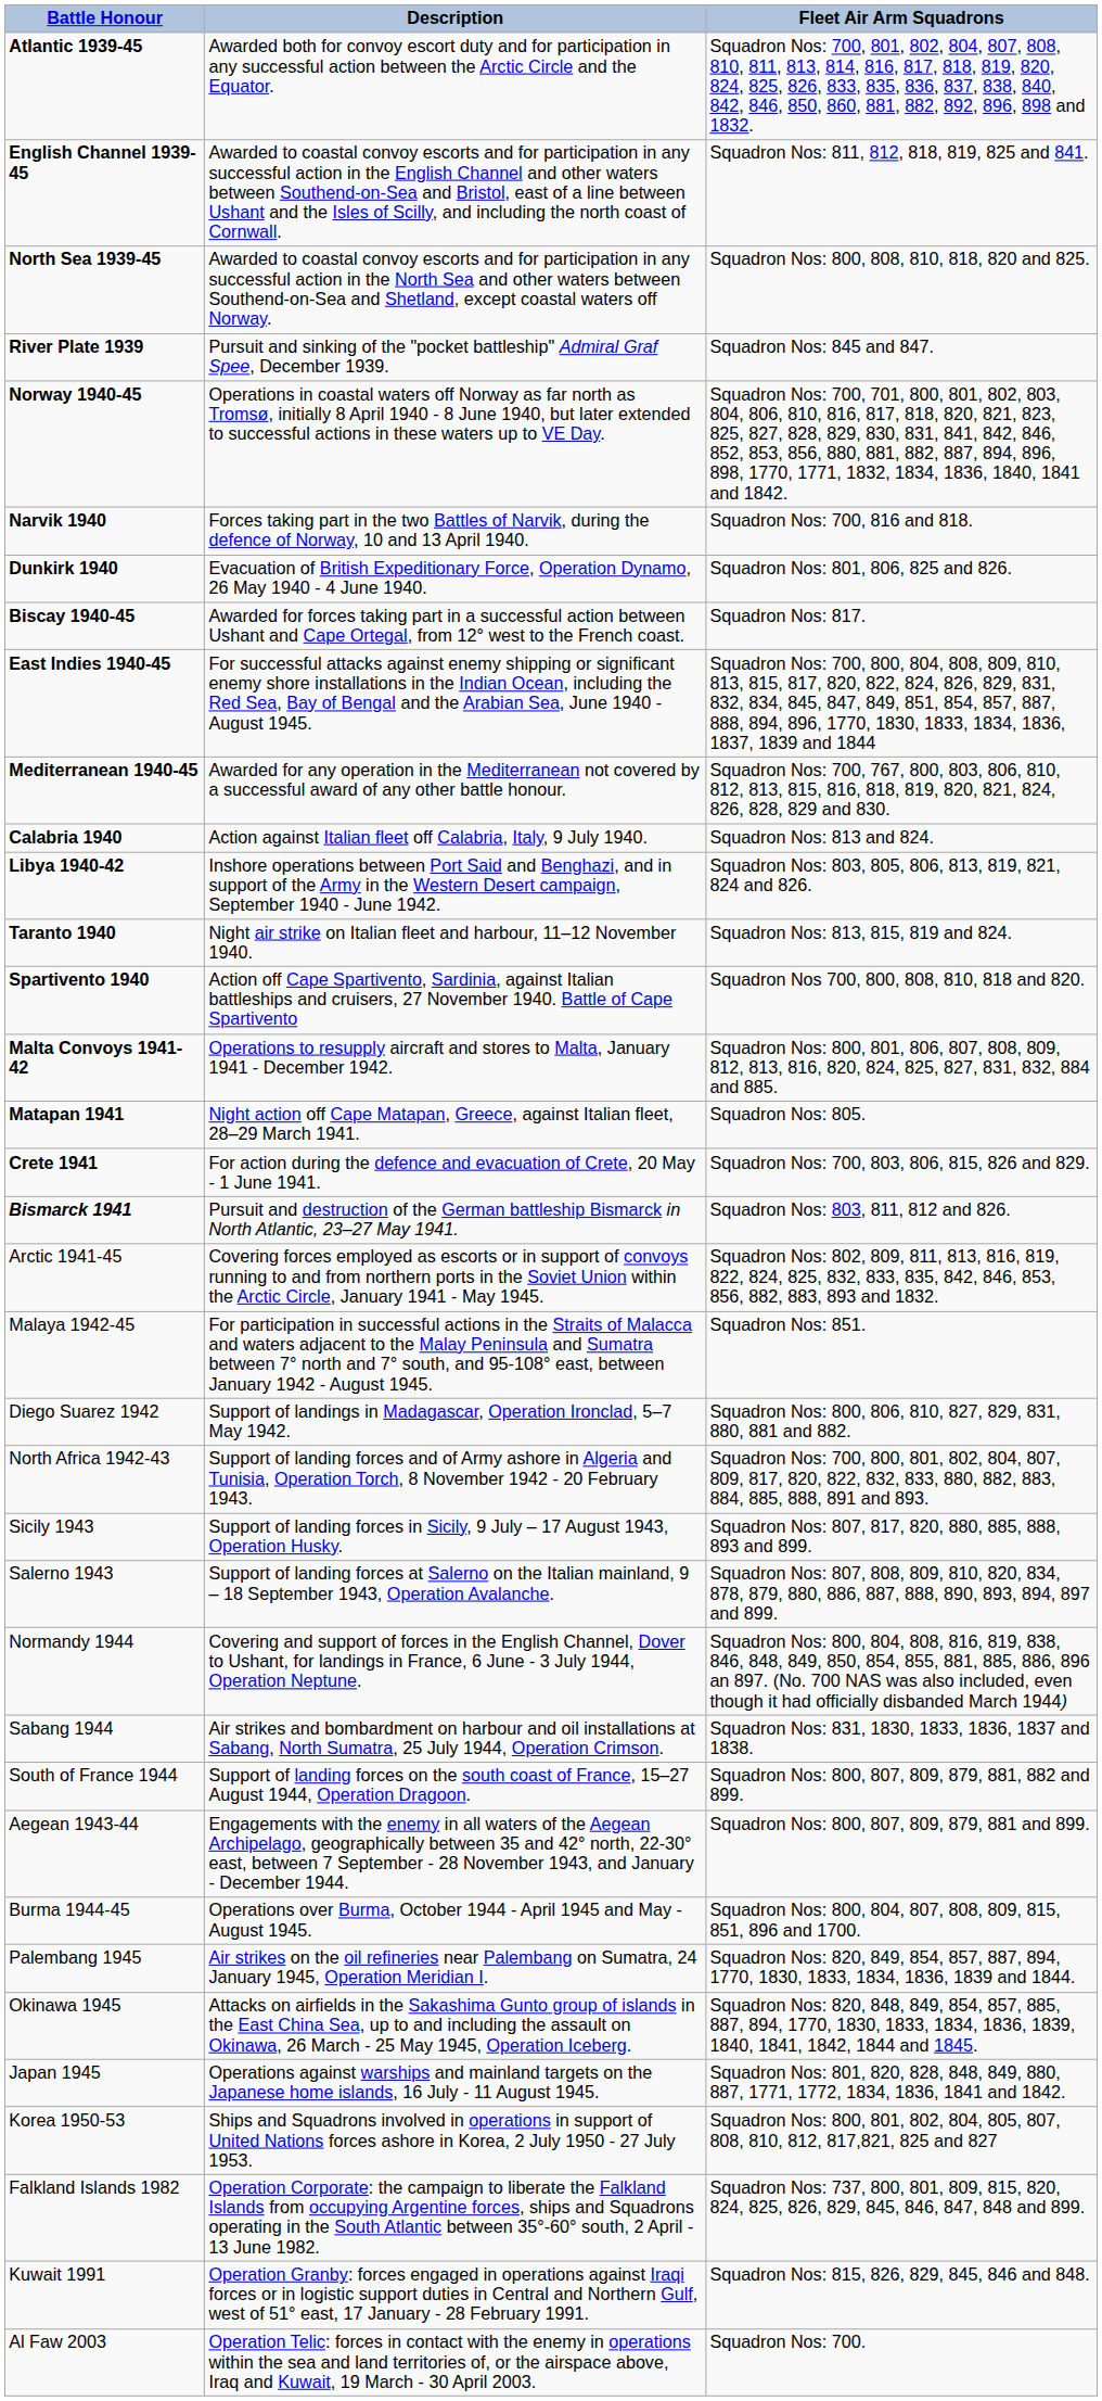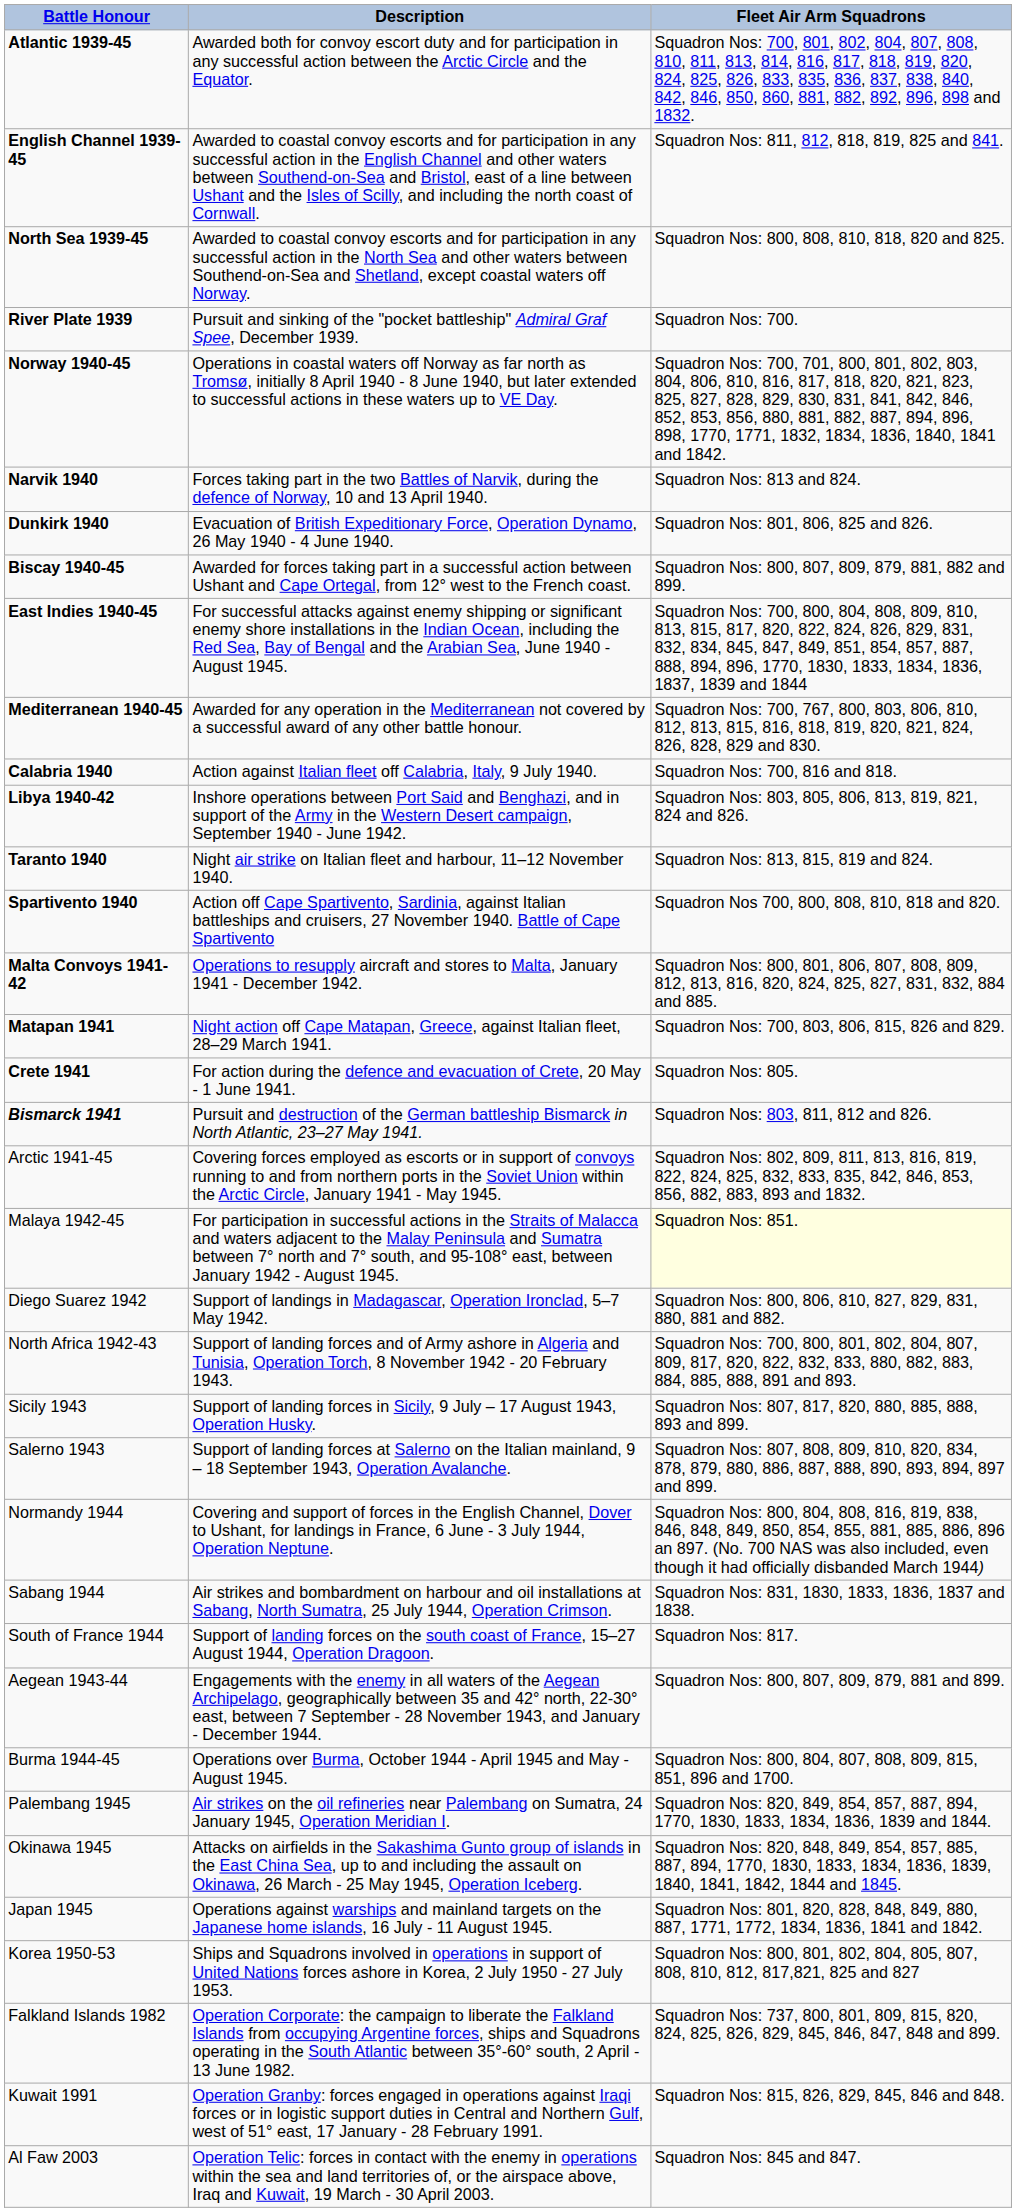 <table class="wikitable">
 <tr style="vertical-align: top;">
 <th scope="col" style="width: 175px; background:#B0C4DE;"><a href='#'>Battle Honour</a></th>
 <th scope="col" style="width: 450px; background:#B0C4DE;">Description</th>
 <th scope="col" style="width: 350px; background:#B0C4DE;">Fleet Air Arm Squadrons</th>
 </tr>
 <tr style="vertical-align: top;">
 <td><strong>Atlantic 1939-45</strong></td>
 <td>Awarded both for convoy escort duty and for participation in any successful action between the <a href='#'>Arctic Circle</a> and the <a href='#'>Equator</a>.</td>
 <td>Squadron Nos: <a href='#'>700</a>, <a href='#'>801</a>, <a href='#'>802</a>, <a href='#'>804</a>, <a href='#'>807</a>, <a href='#'>808</a>, <a href='#'>810</a>, <a href='#'>811</a>, <a href='#'>813</a>, <a href='#'>814</a>, <a href='#'>816</a>, <a href='#'>817</a>, <a href='#'>818</a>, <a href='#'>819</a>, <a href='#'>820</a>, <a href='#'>824</a>, <a href='#'>825</a>, <a href='#'>826</a>, <a href='#'>833</a>, <a href='#'>835</a>, <a href='#'>836</a>, <a href='#'>837</a>, <a href='#'>838</a>, <a href='#'>840</a>, <a href='#'>842</a>, <a href='#'>846</a>, <a href='#'>850</a>, <a href='#'>860</a>, <a href='#'>881</a>, <a href='#'>882</a>, <a href='#'>892</a>, <a href='#'>896</a>, <a href='#'>898</a> and <a href='#'>1832</a>.</td>
 </tr>
 <tr style="vertical-align: top;">
 <td><strong>English Channel 1939-45</strong></td>
 <td>Awarded to coastal convoy escorts and for participation in any successful action in the <a href='#'>English Channel</a> and other waters between <a href='#'>Southend-on-Sea</a> and <a href='#'>Bristol</a>, east of a line between <a href='#'>Ushant</a> and the <a href='#'>Isles of Scilly</a>, and including the north coast of <a href='#'>Cornwall</a>.</td>
 <td>Squadron Nos: 811, <a href='#'>812</a>, 818, 819, 825 and <a href='#'>841</a>.</td>
 </tr>
 <tr style="vertical-align: top;">
 <td><strong>North Sea 1939-45</strong></td>
 <td>Awarded to coastal convoy escorts and for participation in any successful action in the <a href='#'>North Sea</a> and other waters between Southend-on-Sea and <a href='#'>Shetland</a>, except coastal waters off <a href='#'>Norway</a>.</td>
 <td>Squadron Nos: 800, 808, 810, 818, 820 and 825.</td>
 </tr>
 <tr style="vertical-align: top;">
 <td><strong>River Plate 1939</strong></td>
 <td>Pursuit and sinking of the  "pocket battleship" <em><a href='#'>Admiral Graf Spee</a></em>, December 1939.</td>
-<td>Squadron Nos: 845 and 847.</td>
+<td>Squadron Nos: 700.</td>
 </tr>
 <tr style="vertical-align: top;">
 <td><strong>Norway 1940-45</strong></td>
 <td>Operations in coastal waters off Norway as far north as <a href='#'>Tromsø</a>, initially 8 April 1940 - 8 June 1940, but later extended to successful actions in these waters up to <a href='#'>VE Day</a>.</td>
 <td>Squadron Nos: 700, 701, 800, 801, 802, 803, 804, 806, 810, 816, 817, 818, 820, 821, 823, 825, 827, 828, 829, 830, 831, 841, 842, 846, 852, 853, 856, 880, 881, 882, 887, 894, 896, 898, 1770, 1771, 1832, 1834, 1836, 1840, 1841 and 1842.</td>
 </tr>
 <tr style="vertical-align: top;">
 <td><strong>Narvik 1940</strong></td>
 <td>Forces taking part in the two <a href='#'>Battles of Narvik</a>, during the <a href='#'>defence of Norway</a>, 10 and 13 April 1940.</td>
-<td>Squadron Nos: 700, 816 and 818.</td>
+<td>Squadron Nos: 813 and 824.</td>
 </tr>
 <tr style="vertical-align: top;">
 <td><strong>Dunkirk 1940</strong></td>
 <td>Evacuation of <a href='#'>British Expeditionary Force</a>, <a href='#'>Operation Dynamo</a>, 26 May 1940 - 4 June 1940.</td>
 <td>Squadron Nos: 801, 806, 825 and 826.</td>
 </tr>
 <tr style="vertical-align: top;">
 <td><strong>Biscay 1940-45</strong></td>
 <td>Awarded for forces taking part in a successful action between Ushant and <a href='#'>Cape Ortegal</a>, from 12° west to the French coast.</td>
-<td>Squadron Nos: 817.</td>
+<td>Squadron Nos: 800, 807, 809, 879, 881, 882 and 899.</td>
 </tr>
 <tr style="vertical-align: top;">
 <td><strong>East Indies 1940-45</strong></td>
 <td>For successful attacks against enemy shipping or significant enemy shore installations in the <a href='#'>Indian Ocean</a>, including the <a href='#'>Red Sea</a>, <a href='#'>Bay of Bengal</a> and the <a href='#'>Arabian Sea</a>, June 1940 - August 1945.</td>
 <td>Squadron Nos: 700, 800, 804, 808, 809, 810, 813, 815, 817, 820, 822, 824, 826, 829, 831, 832, 834, 845, 847, 849, 851, 854, 857, 887, 888, 894, 896, 1770, 1830, 1833, 1834, 1836, 1837, 1839 and 1844</td>
 </tr>
 <tr style="vertical-align: top;">
 <td><strong>Mediterranean 1940-45</strong></td>
 <td>Awarded for any operation in the <a href='#'>Mediterranean</a> not covered by a successful award of any other battle honour.</td>
 <td>Squadron Nos: 700, 767, 800, 803, 806, 810, 812, 813, 815, 816, 818, 819, 820, 821, 824, 826, 828, 829 and 830.</td>
 </tr>
 <tr style="vertical-align: top;">
 <td><strong>Calabria 1940</strong></td>
 <td>Action against <a href='#'>Italian fleet</a> off <a href='#'>Calabria</a>, <a href='#'>Italy</a>, 9 July 1940.</td>
-<td>Squadron Nos: 813 and 824.</td>
+<td>Squadron Nos: 700, 816 and 818.</td>
 </tr>
 <tr style="vertical-align: top;">
 <td><strong>Libya 1940-42</strong></td>
 <td>Inshore operations between <a href='#'>Port Said</a> and <a href='#'>Benghazi</a>, and in support of the <a href='#'>Army</a> in the <a href='#'>Western Desert campaign</a>, September 1940 - June 1942.</td>
 <td>Squadron Nos: 803, 805, 806, 813, 819, 821, 824 and 826.</td>
 </tr>
 <tr style="vertical-align: top;">
 <td><strong>Taranto 1940</strong></td>
 <td>Night <a href='#'>air strike</a> on Italian fleet and harbour, 11–12 November 1940.</td>
 <td>Squadron Nos: 813, 815, 819 and 824.</td>
 </tr>
 <tr style="vertical-align: top;">
 <td><strong>Spartivento 1940</strong></td>
 <td>Action off <a href='#'>Cape Spartivento</a>, <a href='#'>Sardinia</a>, against Italian battleships and cruisers, 27 November 1940. <a href='#'>Battle of Cape Spartivento</a></td>
 <td>Squadron Nos 700, 800, 808, 810, 818 and 820.</td>
 </tr>
 <tr style="vertical-align: top;">
 <td><strong>Malta Convoys 1941-42</strong></td>
 <td><a href='#'>Operations to resupply</a> aircraft and stores to <a href='#'>Malta</a>, January 1941 - December 1942.</td>
 <td>Squadron Nos: 800, 801, 806, 807, 808, 809, 812, 813, 816, 820, 824, 825, 827, 831, 832, 884 and 885.</td>
 </tr>
 <tr style="vertical-align: top;">
 <td><strong>Matapan 1941</strong></td>
 <td><a href='#'>Night action</a> off <a href='#'>Cape Matapan</a>, <a href='#'>Greece</a>, against Italian fleet, 28–29 March 1941.</td>
-<td>Squadron Nos: 805.</td>
+<td>Squadron Nos: 700, 803, 806, 815, 826 and 829.</td>
 </tr>
 <tr style="vertical-align: top;">
 <td><strong>Crete 1941</strong></td>
 <td>For action during the <a href='#'>defence and evacuation of Crete</a>, 20 May - 1 June 1941.</td>
-<td>Squadron Nos: 700, 803, 806, 815, 826 and 829.</td>
+<td>Squadron Nos: 805.</td>
 </tr>
 <tr style="vertical-align: top;">
 <td><strong><em>Bismarck<em> 1941<strong></td>
 <td>Pursuit and <a href='#'>destruction</a> of the <a href='#'>German battleship </em>Bismarck<em></a> in North Atlantic, 23–27 May 1941.</td>
 <td>Squadron Nos: <a href='#'>803</a>, 811, 812 and 826.</td>
 </tr>
 <tr style="vertical-align: top;">
 <td></strong>Arctic 1941-45<strong></td>
 <td>Covering forces employed as escorts or in support of <a href='#'>convoys</a> running to and from northern ports in the <a href='#'>Soviet Union</a> within the <a href='#'>Arctic Circle</a>, January 1941 - May 1945.</td>
 <td>Squadron Nos: 802, 809, 811, 813, 816, 819, 822, 824, 825, 832, 833, 835, 842, 846, 853, 856, 882, 883, 893 and 1832.</td>
 </tr>
 <tr style="vertical-align: top;">
 <td></strong>Malaya 1942-45<strong></td>
 <td>For participation in successful actions in the <a href='#'>Straits of Malacca</a> and waters adjacent to the <a href='#'>Malay Peninsula</a> and <a href='#'>Sumatra</a> between 7° north and 7° south, and 95-108° east, between January 1942 - August 1945.</td>
-<td>Squadron Nos: 851.</td>
+<td style="background: lightyellow;">Squadron Nos: 851.</td>
 </tr>
 <tr style="vertical-align: top;">
 <td></strong>Diego Suarez 1942<strong></td>
 <td>Support of landings in <a href='#'>Madagascar</a>, <a href='#'>Operation Ironclad</a>, 5–7 May 1942.</td>
 <td>Squadron Nos: 800, 806, 810, 827, 829, 831, 880, 881 and 882.</td>
 </tr>
 <tr style="vertical-align: top;">
 <td></strong>North Africa 1942-43<strong></td>
 <td>Support of landing forces and of Army ashore in <a href='#'>Algeria</a> and <a href='#'>Tunisia</a>, <a href='#'>Operation Torch</a>, 8 November 1942 - 20 February 1943.</td>
 <td>Squadron Nos: 700, 800, 801, 802, 804, 807, 809, 817, 820, 822, 832, 833, 880, 882, 883, 884, 885, 888, 891 and 893.</td>
 </tr>
 <tr style="vertical-align: top;">
 <td></strong>Sicily 1943<strong></td>
 <td>Support of landing forces in <a href='#'>Sicily</a>, 9 July – 17 August 1943, <a href='#'>Operation Husky</a>.</td>
 <td>Squadron Nos: 807, 817, 820, 880, 885, 888, 893 and 899.</td>
 </tr>
 <tr style="vertical-align: top;">
 <td></strong>Salerno 1943<strong></td>
 <td>Support of landing forces at <a href='#'>Salerno</a> on the Italian mainland, 9 – 18 September 1943, <a href='#'>Operation Avalanche</a>.</td>
 <td>Squadron Nos: 807, 808, 809, 810, 820, 834, 878, 879, 880, 886, 887, 888, 890, 893, 894, 897 and 899.</td>
 </tr>
 <tr style="vertical-align: top;">
 <td></strong>Normandy 1944<strong></td>
 <td>Covering and support of forces in the English Channel, <a href='#'>Dover</a> to Ushant, for landings in France, 6 June - 3 July 1944, <a href='#'>Operation Neptune</a>.</td>
 <td>Squadron Nos: 800, 804, 808, 816, 819, 838, 846, 848, 849, 850, 854, 855, 881, 885, 886, 896 an 897. (</em>No. 700 NAS was also included, even though it had officially disbanded March 1944<em>)</td>
 </tr>
 <tr style="vertical-align: top;">
 <td></strong>Sabang 1944<strong></td>
 <td>Air strikes and bombardment on harbour and oil installations at <a href='#'>Sabang</a>, <a href='#'>North Sumatra</a>, 25 July 1944, <a href='#'>Operation Crimson</a>.</td>
 <td>Squadron Nos: 831, 1830, 1833, 1836, 1837 and 1838.</td>
 </tr>
 <tr style="vertical-align: top;">
 <td></strong>South of France 1944<strong></td>
 <td>Support of <a href='#'>landing</a> forces on the <a href='#'>south coast of France</a>, 15–27 August 1944, <a href='#'>Operation Dragoon</a>.</td>
-<td>Squadron Nos: 800, 807, 809, 879, 881, 882 and 899.</td>
+<td>Squadron Nos: 817.</td>
 </tr>
 <tr style="vertical-align: top;">
 <td></strong>Aegean 1943-44<strong></td>
 <td>Engagements with the <a href='#'>enemy</a> in all waters of the <a href='#'>Aegean Archipelago</a>, geographically between 35 and 42° north, 22-30° east, between 7 September - 28 November 1943, and January - December 1944.</td>
 <td>Squadron Nos: 800, 807, 809, 879, 881 and 899.</td>
 </tr>
 <tr style="vertical-align: top;">
 <td></strong>Burma 1944-45<strong></td>
 <td>Operations over <a href='#'>Burma</a>, October 1944 - April 1945 and May - August 1945.</td>
 <td>Squadron Nos: 800, 804, 807, 808, 809, 815, 851, 896 and 1700.</td>
 </tr>
 <tr style="vertical-align: top;">
 <td></strong>Palembang 1945<strong></td>
 <td><a href='#'>Air strikes</a> on the <a href='#'>oil refineries</a> near <a href='#'>Palembang</a> on Sumatra, 24 January 1945, <a href='#'>Operation Meridian I</a>.</td>
 <td>Squadron Nos: 820, 849, 854, 857, 887, 894, 1770, 1830, 1833, 1834, 1836, 1839 and 1844.</td>
 </tr>
 <tr style="vertical-align: top;">
 <td></strong>Okinawa 1945<strong></td>
 <td>Attacks on airfields in the <a href='#'>Sakashima Gunto group of islands</a> in the <a href='#'>East China Sea</a>, up to and including the assault on <a href='#'>Okinawa</a>, 26 March - 25 May 1945, <a href='#'>Operation Iceberg</a>.</td>
 <td>Squadron Nos: 820, 848, 849, 854, 857, 885, 887, 894, 1770, 1830, 1833, 1834, 1836, 1839, 1840, 1841, 1842, 1844 and <a href='#'>1845</a>.</td>
 </tr>
 <tr style="vertical-align: top;">
 <td></strong>Japan 1945<strong></td>
 <td>Operations against <a href='#'>warships</a> and mainland targets on the <a href='#'>Japanese home islands</a>, 16 July - 11 August 1945.</td>
 <td>Squadron Nos: 801, 820, 828, 848, 849, 880, 887, 1771, 1772, 1834, 1836, 1841 and 1842.</td>
 </tr>
 <tr style="vertical-align: top;">
 <td></strong>Korea 1950-53<strong></td>
 <td>Ships and Squadrons involved in <a href='#'>operations</a> in support of <a href='#'>United Nations</a> forces ashore in Korea, 2 July 1950 - 27 July 1953.</td>
 <td>Squadron Nos: 800, 801, 802, 804, 805, 807, 808, 810, 812, 817,821, 825 and 827</td>
 </tr>
 <tr style="vertical-align: top;">
 <td></strong>Falkland Islands 1982<strong></td>
 <td><a href='#'>Operation Corporate</a>: the campaign to liberate the <a href='#'>Falkland Islands</a> from <a href='#'>occupying Argentine forces</a>, ships and Squadrons operating in the <a href='#'>South Atlantic</a> between 35°-60° south, 2 April - 13 June 1982.</td>
 <td>Squadron Nos: 737, 800, 801, 809, 815, 820, 824, 825, 826, 829, 845, 846, 847, 848 and 899.</td>
 </tr>
 <tr style="vertical-align: top;">
 <td></strong>Kuwait 1991<strong></td>
 <td><a href='#'>Operation Granby</a>: forces engaged in operations against <a href='#'>Iraqi</a> forces or in logistic support duties in Central and Northern <a href='#'>Gulf</a>, west of 51° east, 17 January - 28 February 1991.</td>
 <td>Squadron Nos: 815, 826, 829, 845, 846 and 848.</td>
 </tr>
 <tr style="vertical-align: top;">
 <td></strong>Al Faw 2003<strong></td>
 <td><a href='#'>Operation Telic</a>: forces in contact with the enemy in <a href='#'>operations</a> within the sea and land territories of, or the airspace above, Iraq and <a href='#'>Kuwait</a>, 19 March - 30 April 2003.</td>
-<td>Squadron Nos: 700.</td>
+<td>Squadron Nos: 845 and 847.</td>
 </tr>
 </table>
